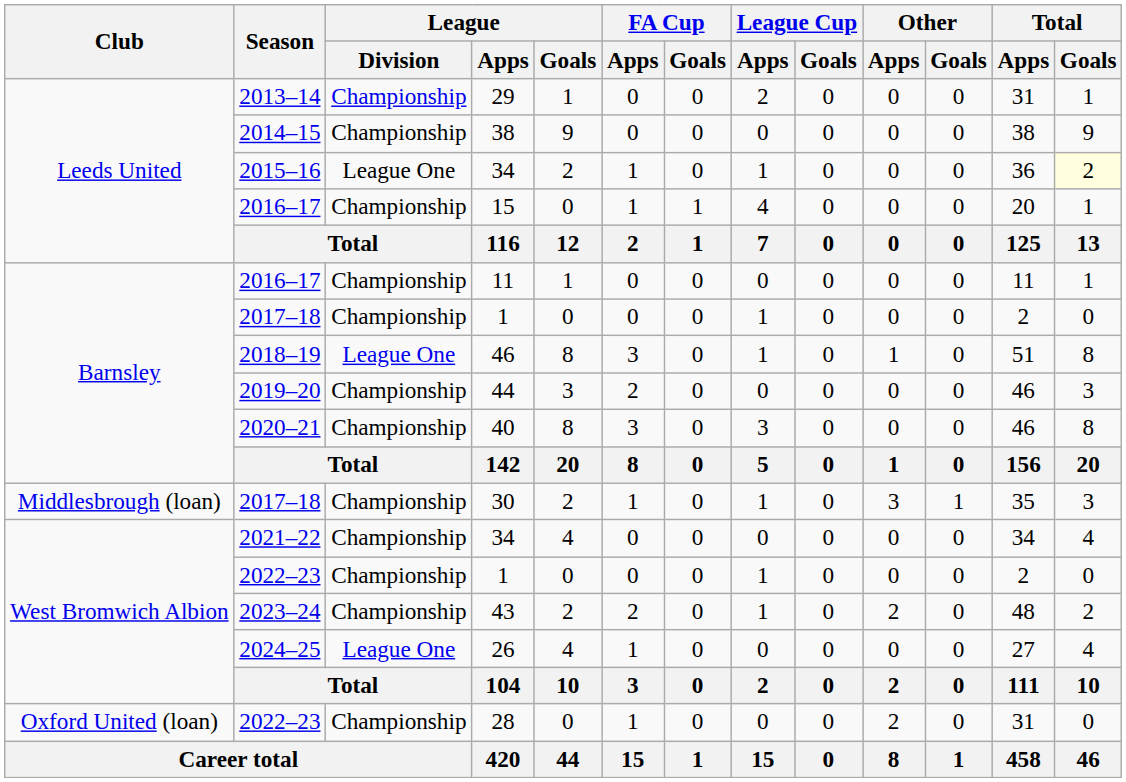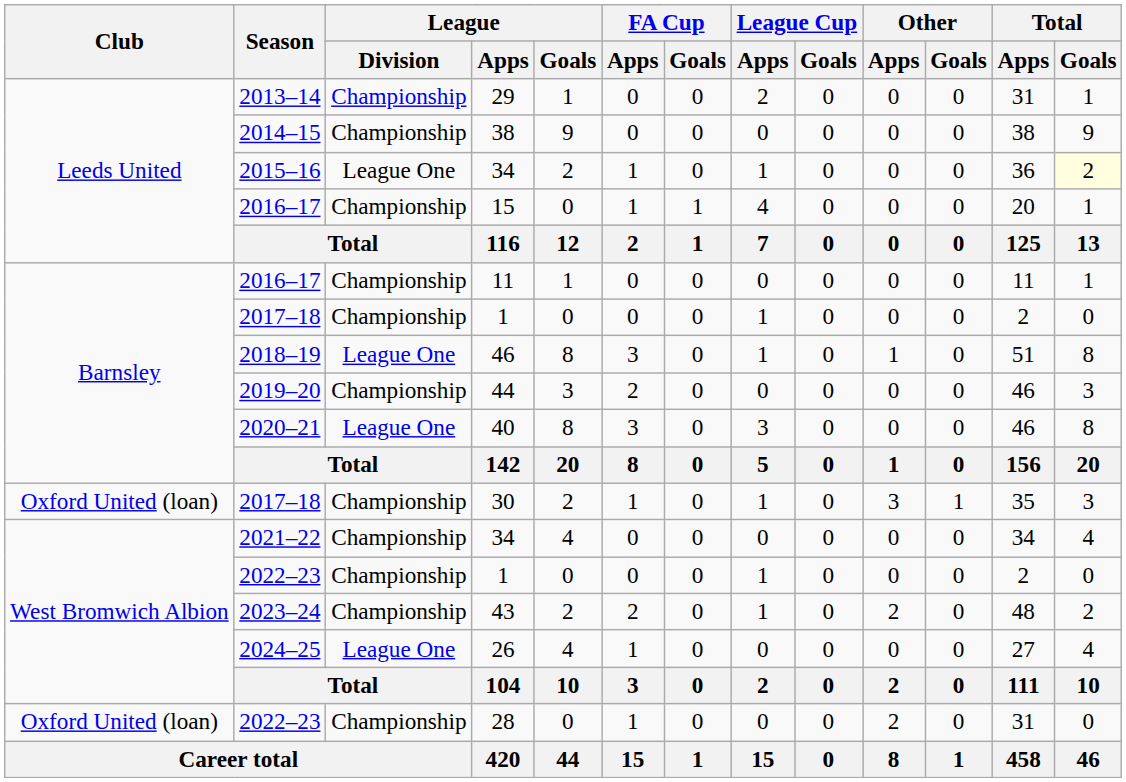 <table class="wikitable" style="text-align: center">
 <tr>
 <th rowspan="2">Club</th>
 <th rowspan="2">Season</th>
 <th colspan="3">League</th>
 <th colspan="2"><a href='#'>FA Cup</a></th>
 <th colspan="2"><a href='#'>League Cup</a></th>
 <th colspan="2">Other</th>
 <th colspan="2">Total</th>
 </tr>
 <tr>
 <th>Division</th>
 <th>Apps</th>
 <th>Goals</th>
 <th>Apps</th>
 <th>Goals</th>
 <th>Apps</th>
 <th>Goals</th>
 <th>Apps</th>
 <th>Goals</th>
 <th>Apps</th>
 <th>Goals</th>
 </tr>
 <tr>
 <td rowspan="5"><a href='#'>Leeds United</a></td>
 <td><a href='#'>2013–14</a></td>
 <td><a href='#'>Championship</a></td>
 <td>29</td>
 <td>1</td>
 <td>0</td>
 <td>0</td>
 <td>2</td>
 <td>0</td>
 <td>0</td>
 <td>0</td>
 <td>31</td>
 <td>1</td>
 </tr>
 <tr>
 <td><a href='#'>2014–15</a></td>
 <td>Championship</td>
 <td>38</td>
 <td>9</td>
 <td>0</td>
 <td>0</td>
 <td>0</td>
 <td>0</td>
 <td>0</td>
 <td>0</td>
 <td>38</td>
 <td>9</td>
 </tr>
 <tr>
 <td><a href='#'>2015–16</a></td>
 <td>League One</td>
 <td>34</td>
 <td>2</td>
 <td>1</td>
 <td>0</td>
 <td>1</td>
 <td>0</td>
 <td>0</td>
 <td>0</td>
 <td>36</td>
 <td style="background: lightyellow;">2</td>
 </tr>
 <tr>
 <td><a href='#'>2016–17</a></td>
 <td>Championship</td>
 <td>15</td>
 <td>0</td>
 <td>1</td>
 <td>1</td>
 <td>4</td>
 <td>0</td>
 <td>0</td>
 <td>0</td>
 <td>20</td>
 <td>1</td>
 </tr>
 <tr>
 <th colspan="2">Total</th>
 <th>116</th>
 <th>12</th>
 <th>2</th>
 <th>1</th>
 <th>7</th>
 <th>0</th>
 <th>0</th>
 <th>0</th>
 <th>125</th>
 <th>13</th>
 </tr>
 <tr>
 <td rowspan="6"><a href='#'>Barnsley</a></td>
 <td><a href='#'>2016–17</a></td>
 <td>Championship</td>
 <td>11</td>
 <td>1</td>
 <td>0</td>
 <td>0</td>
 <td>0</td>
 <td>0</td>
 <td>0</td>
 <td>0</td>
 <td>11</td>
 <td>1</td>
 </tr>
 <tr>
 <td><a href='#'>2017–18</a></td>
 <td>Championship</td>
 <td>1</td>
 <td>0</td>
 <td>0</td>
 <td>0</td>
 <td>1</td>
 <td>0</td>
 <td>0</td>
 <td>0</td>
 <td>2</td>
 <td>0</td>
 </tr>
 <tr>
 <td><a href='#'>2018–19</a></td>
 <td><a href='#'>League One</a></td>
 <td>46</td>
 <td>8</td>
 <td>3</td>
 <td>0</td>
 <td>1</td>
 <td>0</td>
 <td>1</td>
 <td>0</td>
 <td>51</td>
 <td>8</td>
 </tr>
 <tr>
 <td><a href='#'>2019–20</a></td>
 <td>Championship</td>
 <td>44</td>
 <td>3</td>
 <td>2</td>
 <td>0</td>
 <td>0</td>
 <td>0</td>
 <td>0</td>
 <td>0</td>
 <td>46</td>
 <td>3</td>
 </tr>
 <tr>
 <td><a href='#'>2020–21</a></td>
-<td>Championship</td>
+<td><a href='#'>League One</a></td>
 <td>40</td>
 <td>8</td>
 <td>3</td>
 <td>0</td>
 <td>3</td>
 <td>0</td>
 <td>0</td>
 <td>0</td>
 <td>46</td>
 <td>8</td>
 </tr>
 <tr>
 <th colspan="2">Total</th>
 <th>142</th>
 <th>20</th>
 <th>8</th>
 <th>0</th>
 <th>5</th>
 <th>0</th>
 <th>1</th>
 <th>0</th>
 <th>156</th>
 <th>20</th>
 </tr>
 <tr>
-<td><a href='#'>Middlesbrough</a> (loan)</td>
+<td><a href='#'>Oxford United</a> (loan)</td>
 <td><a href='#'>2017–18</a></td>
 <td>Championship</td>
 <td>30</td>
 <td>2</td>
 <td>1</td>
 <td>0</td>
 <td>1</td>
 <td>0</td>
 <td>3</td>
 <td>1</td>
 <td>35</td>
 <td>3</td>
 </tr>
 <tr>
 <td rowspan="5"><a href='#'>West Bromwich Albion</a></td>
 <td><a href='#'>2021–22</a></td>
 <td>Championship</td>
 <td>34</td>
 <td>4</td>
 <td>0</td>
 <td>0</td>
 <td>0</td>
 <td>0</td>
 <td>0</td>
 <td>0</td>
 <td>34</td>
 <td>4</td>
 </tr>
 <tr>
 <td><a href='#'>2022–23</a></td>
 <td>Championship</td>
 <td>1</td>
 <td>0</td>
 <td>0</td>
 <td>0</td>
 <td>1</td>
 <td>0</td>
 <td>0</td>
 <td>0</td>
 <td>2</td>
 <td>0</td>
 </tr>
 <tr>
 <td><a href='#'>2023–24</a></td>
 <td>Championship</td>
 <td>43</td>
 <td>2</td>
 <td>2</td>
 <td>0</td>
 <td>1</td>
 <td>0</td>
 <td>2</td>
 <td>0</td>
 <td>48</td>
 <td>2</td>
 </tr>
 <tr>
 <td><a href='#'>2024–25</a></td>
 <td><a href='#'>League One</a></td>
 <td>26</td>
 <td>4</td>
 <td>1</td>
 <td>0</td>
 <td>0</td>
 <td>0</td>
 <td>0</td>
 <td>0</td>
 <td>27</td>
 <td>4</td>
 </tr>
 <tr>
 <th colspan="2">Total</th>
 <th>104</th>
 <th>10</th>
 <th>3</th>
 <th>0</th>
 <th>2</th>
 <th>0</th>
 <th>2</th>
 <th>0</th>
 <th>111</th>
 <th>10</th>
 </tr>
 <tr>
 <td><a href='#'>Oxford United</a> (loan)</td>
 <td><a href='#'>2022–23</a></td>
 <td>Championship</td>
 <td>28</td>
 <td>0</td>
 <td>1</td>
 <td>0</td>
 <td>0</td>
 <td>0</td>
 <td>2</td>
 <td>0</td>
 <td>31</td>
 <td>0</td>
 </tr>
 <tr>
 <th colspan="3">Career total</th>
 <th>420</th>
 <th>44</th>
 <th>15</th>
 <th>1</th>
 <th>15</th>
 <th>0</th>
 <th>8</th>
 <th>1</th>
 <th>458</th>
 <th>46</th>
 </tr>
 </table>
